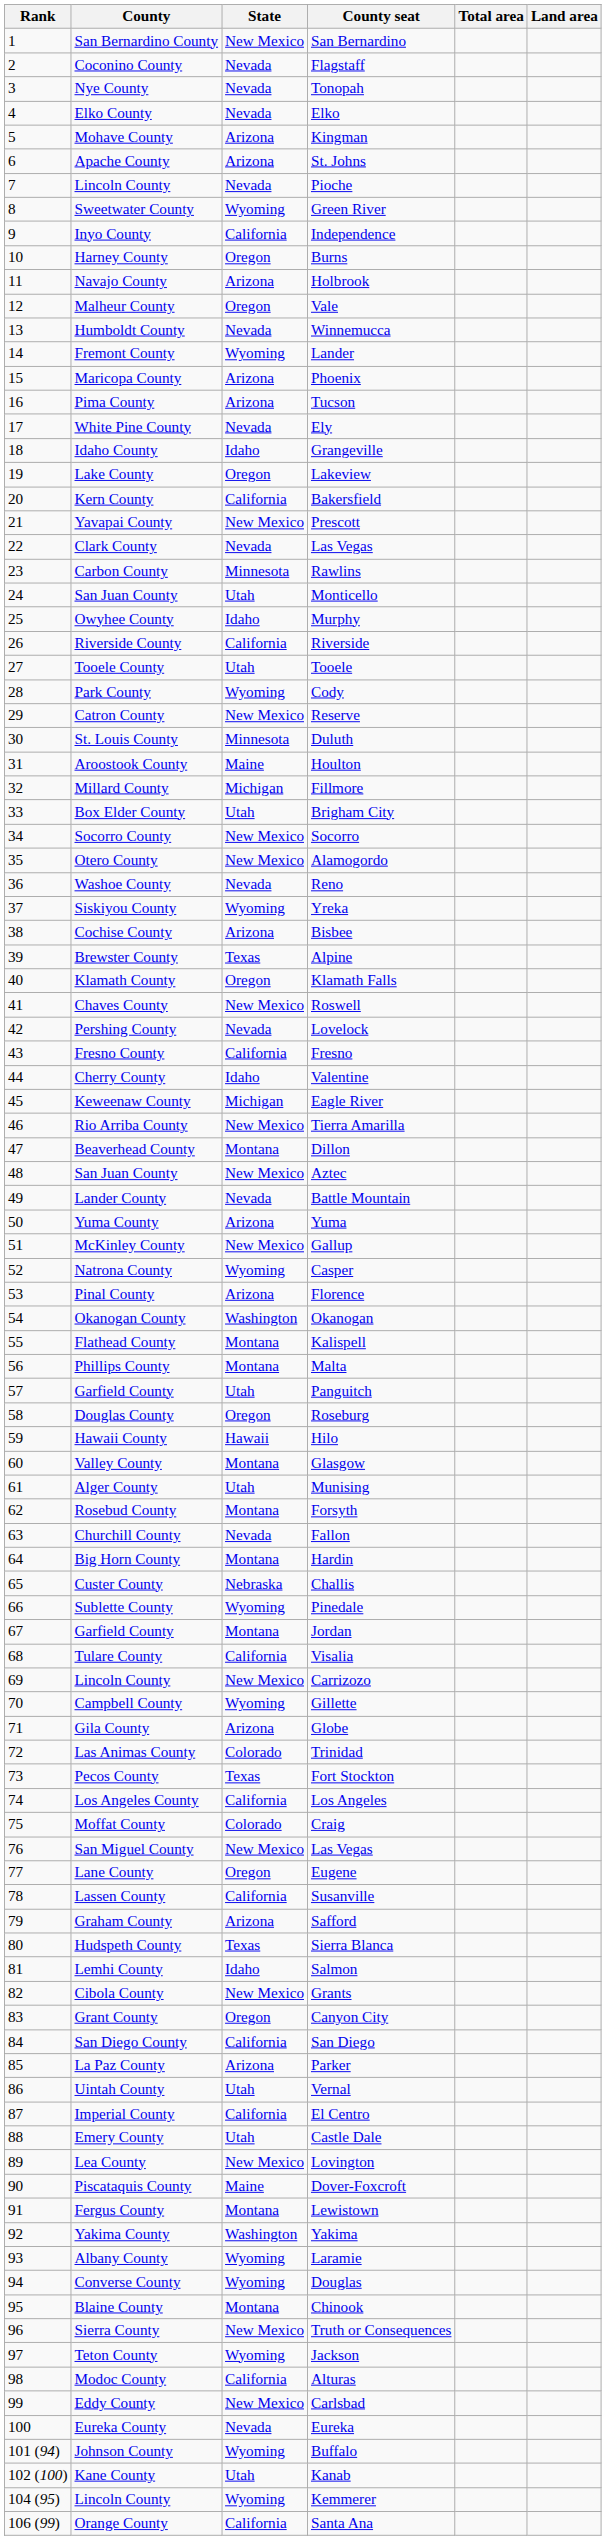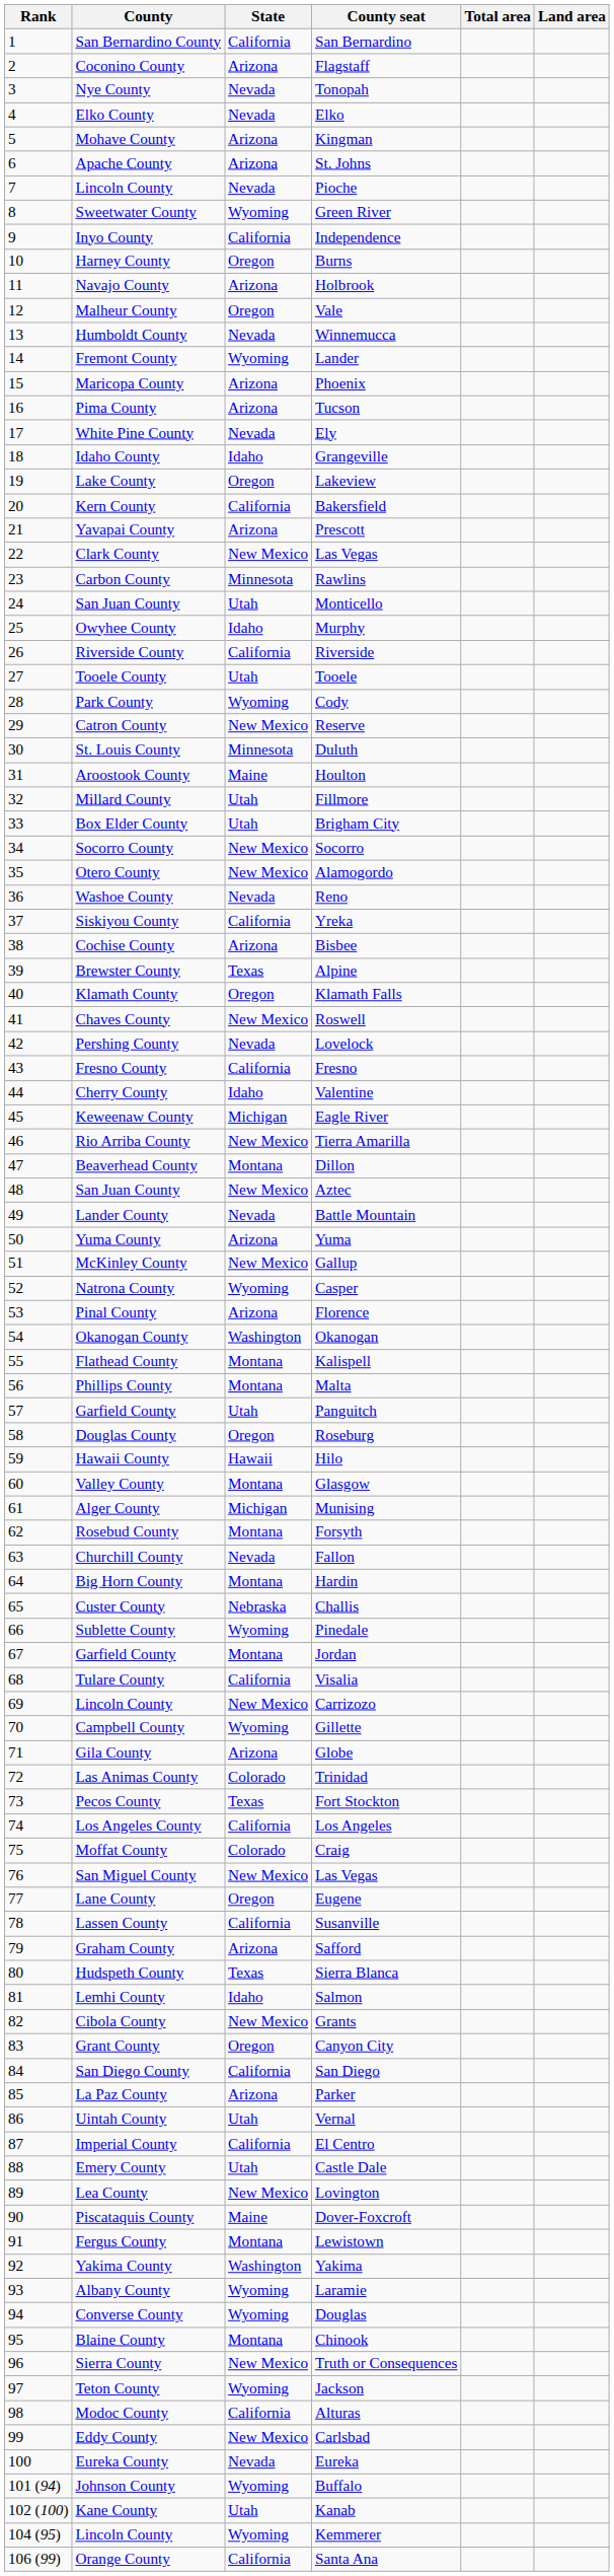 <table class="sortable wikitable">
 <tr>
 <th>Rank</th>
 <th>County</th>
 <th>State</th>
 <th>County seat</th>
 <th data-sort-type="number">Total area</th>
 <th data-sort-type="number">Land area</th>
 </tr>
 <tr>
 <td>1</td>
 <td><a href='#'>San Bernardino County</a></td>
-<td><a href='#'>New Mexico</a></td>
+<td><a href='#'>California</a></td>
 <td><a href='#'>San Bernardino</a></td>
 <td></td>
 <td></td>
 </tr>
 <tr>
 <td>2</td>
 <td><a href='#'>Coconino County</a></td>
-<td><a href='#'>Nevada</a></td>
+<td><a href='#'>Arizona</a></td>
 <td><a href='#'>Flagstaff</a></td>
 <td></td>
 <td></td>
 </tr>
 <tr>
 <td>3</td>
 <td><a href='#'>Nye County</a></td>
 <td><a href='#'>Nevada</a></td>
 <td><a href='#'>Tonopah</a></td>
 <td></td>
 <td></td>
 </tr>
 <tr>
 <td>4</td>
 <td><a href='#'>Elko County</a></td>
 <td><a href='#'>Nevada</a></td>
 <td><a href='#'>Elko</a></td>
 <td></td>
 <td></td>
 </tr>
 <tr>
 <td>5</td>
 <td><a href='#'>Mohave County</a></td>
 <td><a href='#'>Arizona</a></td>
 <td><a href='#'>Kingman</a></td>
 <td></td>
 <td></td>
 </tr>
 <tr>
 <td>6</td>
 <td><a href='#'>Apache County</a></td>
 <td><a href='#'>Arizona</a></td>
 <td><a href='#'>St. Johns</a></td>
 <td></td>
 <td></td>
 </tr>
 <tr>
 <td>7</td>
 <td><a href='#'>Lincoln County</a></td>
 <td><a href='#'>Nevada</a></td>
 <td><a href='#'>Pioche</a></td>
 <td></td>
 <td></td>
 </tr>
 <tr>
 <td>8</td>
 <td><a href='#'>Sweetwater County</a></td>
 <td><a href='#'>Wyoming</a></td>
 <td><a href='#'>Green River</a></td>
 <td></td>
 <td></td>
 </tr>
 <tr>
 <td>9</td>
 <td><a href='#'>Inyo County</a></td>
 <td><a href='#'>California</a></td>
 <td><a href='#'>Independence</a></td>
 <td></td>
 <td></td>
 </tr>
 <tr>
 <td>10</td>
 <td><a href='#'>Harney County</a></td>
 <td><a href='#'>Oregon</a></td>
 <td><a href='#'>Burns</a></td>
 <td></td>
 <td></td>
 </tr>
 <tr>
 <td>11</td>
 <td><a href='#'>Navajo County</a></td>
 <td><a href='#'>Arizona</a></td>
 <td><a href='#'>Holbrook</a></td>
 <td></td>
 <td></td>
 </tr>
 <tr>
 <td>12</td>
 <td><a href='#'>Malheur County</a></td>
 <td><a href='#'>Oregon</a></td>
 <td><a href='#'>Vale</a></td>
 <td></td>
 <td></td>
 </tr>
 <tr>
 <td>13</td>
 <td><a href='#'>Humboldt County</a></td>
 <td><a href='#'>Nevada</a></td>
 <td><a href='#'>Winnemucca</a></td>
 <td></td>
 <td></td>
 </tr>
 <tr>
 <td>14</td>
 <td><a href='#'>Fremont County</a></td>
 <td><a href='#'>Wyoming</a></td>
 <td><a href='#'>Lander</a></td>
 <td></td>
 <td></td>
 </tr>
 <tr>
 <td>15</td>
 <td><a href='#'>Maricopa County</a></td>
 <td><a href='#'>Arizona</a></td>
 <td><a href='#'>Phoenix</a></td>
 <td></td>
 <td></td>
 </tr>
 <tr>
 <td>16</td>
 <td><a href='#'>Pima County</a></td>
 <td><a href='#'>Arizona</a></td>
 <td><a href='#'>Tucson</a></td>
 <td></td>
 <td></td>
 </tr>
 <tr>
 <td>17</td>
 <td><a href='#'>White Pine County</a></td>
 <td><a href='#'>Nevada</a></td>
 <td><a href='#'>Ely</a></td>
 <td></td>
 <td></td>
 </tr>
 <tr>
 <td>18</td>
 <td><a href='#'>Idaho County</a></td>
 <td><a href='#'>Idaho</a></td>
 <td><a href='#'>Grangeville</a></td>
 <td></td>
 <td></td>
 </tr>
 <tr>
 <td>19</td>
 <td><a href='#'>Lake County</a></td>
 <td><a href='#'>Oregon</a></td>
 <td><a href='#'>Lakeview</a></td>
 <td></td>
 <td></td>
 </tr>
 <tr>
 <td>20</td>
 <td><a href='#'>Kern County</a></td>
 <td><a href='#'>California</a></td>
 <td><a href='#'>Bakersfield</a></td>
 <td></td>
 <td></td>
 </tr>
 <tr>
 <td>21</td>
 <td><a href='#'>Yavapai County</a></td>
-<td><a href='#'>New Mexico</a></td>
+<td><a href='#'>Arizona</a></td>
 <td><a href='#'>Prescott</a></td>
 <td></td>
 <td></td>
 </tr>
 <tr>
 <td>22</td>
 <td><a href='#'>Clark County</a></td>
-<td><a href='#'>Nevada</a></td>
+<td><a href='#'>New Mexico</a></td>
 <td><a href='#'>Las Vegas</a></td>
 <td></td>
 <td></td>
 </tr>
 <tr>
 <td>23</td>
 <td><a href='#'>Carbon County</a></td>
 <td><a href='#'>Minnesota</a></td>
 <td><a href='#'>Rawlins</a></td>
 <td></td>
 <td></td>
 </tr>
 <tr>
 <td>24</td>
 <td><a href='#'>San Juan County</a></td>
 <td><a href='#'>Utah</a></td>
 <td><a href='#'>Monticello</a></td>
 <td></td>
 <td></td>
 </tr>
 <tr>
 <td>25</td>
 <td><a href='#'>Owyhee County</a></td>
 <td><a href='#'>Idaho</a></td>
 <td><a href='#'>Murphy</a></td>
 <td></td>
 <td></td>
 </tr>
 <tr>
 <td>26</td>
 <td><a href='#'>Riverside County</a></td>
 <td><a href='#'>California</a></td>
 <td><a href='#'>Riverside</a></td>
 <td></td>
 <td></td>
 </tr>
 <tr>
 <td>27</td>
 <td><a href='#'>Tooele County</a></td>
 <td><a href='#'>Utah</a></td>
 <td><a href='#'>Tooele</a></td>
 <td></td>
 <td></td>
 </tr>
 <tr>
 <td>28</td>
 <td><a href='#'>Park County</a></td>
 <td><a href='#'>Wyoming</a></td>
 <td><a href='#'>Cody</a></td>
 <td></td>
 <td></td>
 </tr>
 <tr>
 <td>29</td>
 <td><a href='#'>Catron County</a></td>
 <td><a href='#'>New Mexico</a></td>
 <td><a href='#'>Reserve</a></td>
 <td></td>
 <td></td>
 </tr>
 <tr>
 <td>30</td>
 <td><a href='#'>St. Louis County</a></td>
 <td><a href='#'>Minnesota</a></td>
 <td><a href='#'>Duluth</a></td>
 <td></td>
 <td></td>
 </tr>
 <tr>
 <td>31</td>
 <td><a href='#'>Aroostook County</a></td>
 <td><a href='#'>Maine</a></td>
 <td><a href='#'>Houlton</a></td>
 <td></td>
 <td></td>
 </tr>
 <tr>
 <td>32</td>
 <td><a href='#'>Millard County</a></td>
-<td><a href='#'>Michigan</a></td>
+<td><a href='#'>Utah</a></td>
 <td><a href='#'>Fillmore</a></td>
 <td></td>
 <td></td>
 </tr>
 <tr>
 <td>33</td>
 <td><a href='#'>Box Elder County</a></td>
 <td><a href='#'>Utah</a></td>
 <td><a href='#'>Brigham City</a></td>
 <td></td>
 <td></td>
 </tr>
 <tr>
 <td>34</td>
 <td><a href='#'>Socorro County</a></td>
 <td><a href='#'>New Mexico</a></td>
 <td><a href='#'>Socorro</a></td>
 <td></td>
 <td></td>
 </tr>
 <tr>
 <td>35</td>
 <td><a href='#'>Otero County</a></td>
 <td><a href='#'>New Mexico</a></td>
 <td><a href='#'>Alamogordo</a></td>
 <td></td>
 <td></td>
 </tr>
 <tr>
 <td>36</td>
 <td><a href='#'>Washoe County</a></td>
 <td><a href='#'>Nevada</a></td>
 <td><a href='#'>Reno</a></td>
 <td></td>
 <td></td>
 </tr>
 <tr>
 <td>37</td>
 <td><a href='#'>Siskiyou County</a></td>
-<td><a href='#'>Wyoming</a></td>
+<td><a href='#'>California</a></td>
 <td><a href='#'>Yreka</a></td>
 <td></td>
 <td></td>
 </tr>
 <tr>
 <td>38</td>
 <td><a href='#'>Cochise County</a></td>
 <td><a href='#'>Arizona</a></td>
 <td><a href='#'>Bisbee</a></td>
 <td></td>
 <td></td>
 </tr>
 <tr>
 <td>39</td>
 <td><a href='#'>Brewster County</a></td>
 <td><a href='#'>Texas</a></td>
 <td><a href='#'>Alpine</a></td>
 <td></td>
 <td></td>
 </tr>
 <tr>
 <td>40</td>
 <td><a href='#'>Klamath County</a></td>
 <td><a href='#'>Oregon</a></td>
 <td><a href='#'>Klamath Falls</a></td>
 <td></td>
 <td></td>
 </tr>
 <tr>
 <td>41</td>
 <td><a href='#'>Chaves County</a></td>
 <td><a href='#'>New Mexico</a></td>
 <td><a href='#'>Roswell</a></td>
 <td></td>
 <td></td>
 </tr>
 <tr>
 <td>42</td>
 <td><a href='#'>Pershing County</a></td>
 <td><a href='#'>Nevada</a></td>
 <td><a href='#'>Lovelock</a></td>
 <td></td>
 <td></td>
 </tr>
 <tr>
 <td>43</td>
 <td><a href='#'>Fresno County</a></td>
 <td><a href='#'>California</a></td>
 <td><a href='#'>Fresno</a></td>
 <td></td>
 <td></td>
 </tr>
 <tr>
 <td>44</td>
 <td><a href='#'>Cherry County</a></td>
 <td><a href='#'>Idaho</a></td>
 <td><a href='#'>Valentine</a></td>
 <td></td>
 <td></td>
 </tr>
 <tr>
 <td>45</td>
 <td><a href='#'>Keweenaw County</a></td>
 <td><a href='#'>Michigan</a></td>
 <td><a href='#'>Eagle River</a></td>
 <td></td>
 <td></td>
 </tr>
 <tr>
 <td>46</td>
 <td><a href='#'>Rio Arriba County</a></td>
 <td><a href='#'>New Mexico</a></td>
 <td><a href='#'>Tierra Amarilla</a></td>
 <td></td>
 <td></td>
 </tr>
 <tr>
 <td>47</td>
 <td><a href='#'>Beaverhead County</a></td>
 <td><a href='#'>Montana</a></td>
 <td><a href='#'>Dillon</a></td>
 <td></td>
 <td></td>
 </tr>
 <tr>
 <td>48</td>
 <td><a href='#'>San Juan County</a></td>
 <td><a href='#'>New Mexico</a></td>
 <td><a href='#'>Aztec</a></td>
 <td></td>
 <td></td>
 </tr>
 <tr>
 <td>49</td>
 <td><a href='#'>Lander County</a></td>
 <td><a href='#'>Nevada</a></td>
 <td><a href='#'>Battle Mountain</a></td>
 <td></td>
 <td></td>
 </tr>
 <tr>
 <td>50</td>
 <td><a href='#'>Yuma County</a></td>
 <td><a href='#'>Arizona</a></td>
 <td><a href='#'>Yuma</a></td>
 <td></td>
 <td></td>
 </tr>
 <tr>
 <td>51</td>
 <td><a href='#'>McKinley County</a></td>
 <td><a href='#'>New Mexico</a></td>
 <td><a href='#'>Gallup</a></td>
 <td></td>
 <td></td>
 </tr>
 <tr>
 <td>52</td>
 <td><a href='#'>Natrona County</a></td>
 <td><a href='#'>Wyoming</a></td>
 <td><a href='#'>Casper</a></td>
 <td></td>
 <td></td>
 </tr>
 <tr>
 <td>53</td>
 <td><a href='#'>Pinal County</a></td>
 <td><a href='#'>Arizona</a></td>
 <td><a href='#'>Florence</a></td>
 <td></td>
 <td></td>
 </tr>
 <tr>
 <td>54</td>
 <td><a href='#'>Okanogan County</a></td>
 <td><a href='#'>Washington</a></td>
 <td><a href='#'>Okanogan</a></td>
 <td></td>
 <td></td>
 </tr>
 <tr>
 <td>55</td>
 <td><a href='#'>Flathead County</a></td>
 <td><a href='#'>Montana</a></td>
 <td><a href='#'>Kalispell</a></td>
 <td></td>
 <td></td>
 </tr>
 <tr>
 <td>56</td>
 <td><a href='#'>Phillips County</a></td>
 <td><a href='#'>Montana</a></td>
 <td><a href='#'>Malta</a></td>
 <td></td>
 <td></td>
 </tr>
 <tr>
 <td>57</td>
 <td><a href='#'>Garfield County</a></td>
 <td><a href='#'>Utah</a></td>
 <td><a href='#'>Panguitch</a></td>
 <td></td>
 <td></td>
 </tr>
 <tr>
 <td>58</td>
 <td><a href='#'>Douglas County</a></td>
 <td><a href='#'>Oregon</a></td>
 <td><a href='#'>Roseburg</a></td>
 <td></td>
 <td></td>
 </tr>
 <tr>
 <td>59</td>
 <td><a href='#'>Hawaii County</a></td>
 <td><a href='#'>Hawaii</a></td>
 <td><a href='#'>Hilo</a></td>
 <td></td>
 <td></td>
 </tr>
 <tr>
 <td>60</td>
 <td><a href='#'>Valley County</a></td>
 <td><a href='#'>Montana</a></td>
 <td><a href='#'>Glasgow</a></td>
 <td></td>
 <td></td>
 </tr>
 <tr>
 <td>61</td>
 <td><a href='#'>Alger County</a></td>
-<td><a href='#'>Utah</a></td>
+<td><a href='#'>Michigan</a></td>
 <td><a href='#'>Munising</a></td>
 <td></td>
 <td></td>
 </tr>
 <tr>
 <td>62</td>
 <td><a href='#'>Rosebud County</a></td>
 <td><a href='#'>Montana</a></td>
 <td><a href='#'>Forsyth</a></td>
 <td></td>
 <td></td>
 </tr>
 <tr>
 <td>63</td>
 <td><a href='#'>Churchill County</a></td>
 <td><a href='#'>Nevada</a></td>
 <td><a href='#'>Fallon</a></td>
 <td></td>
 <td></td>
 </tr>
 <tr>
 <td>64</td>
 <td><a href='#'>Big Horn County</a></td>
 <td><a href='#'>Montana</a></td>
 <td><a href='#'>Hardin</a></td>
 <td></td>
 <td></td>
 </tr>
 <tr>
 <td>65</td>
 <td><a href='#'>Custer County</a></td>
 <td><a href='#'>Nebraska</a></td>
 <td><a href='#'>Challis</a></td>
 <td></td>
 <td></td>
 </tr>
 <tr>
 <td>66</td>
 <td><a href='#'>Sublette County</a></td>
 <td><a href='#'>Wyoming</a></td>
 <td><a href='#'>Pinedale</a></td>
 <td></td>
 <td></td>
 </tr>
 <tr>
 <td>67</td>
 <td><a href='#'>Garfield County</a></td>
 <td><a href='#'>Montana</a></td>
 <td><a href='#'>Jordan</a></td>
 <td></td>
 <td></td>
 </tr>
 <tr>
 <td>68</td>
 <td><a href='#'>Tulare County</a></td>
 <td><a href='#'>California</a></td>
 <td><a href='#'>Visalia</a></td>
 <td></td>
 <td></td>
 </tr>
 <tr>
 <td>69</td>
 <td><a href='#'>Lincoln County</a></td>
 <td><a href='#'>New Mexico</a></td>
 <td><a href='#'>Carrizozo</a></td>
 <td></td>
 <td></td>
 </tr>
 <tr>
 <td>70</td>
 <td><a href='#'>Campbell County</a></td>
 <td><a href='#'>Wyoming</a></td>
 <td><a href='#'>Gillette</a></td>
 <td></td>
 <td></td>
 </tr>
 <tr>
 <td>71</td>
 <td><a href='#'>Gila County</a></td>
 <td><a href='#'>Arizona</a></td>
 <td><a href='#'>Globe</a></td>
 <td></td>
 <td></td>
 </tr>
 <tr>
 <td>72</td>
 <td><a href='#'>Las Animas County</a></td>
 <td><a href='#'>Colorado</a></td>
 <td><a href='#'>Trinidad</a></td>
 <td></td>
 <td></td>
 </tr>
 <tr>
 <td>73</td>
 <td><a href='#'>Pecos County</a></td>
 <td><a href='#'>Texas</a></td>
 <td><a href='#'>Fort Stockton</a></td>
 <td></td>
 <td></td>
 </tr>
 <tr>
 <td>74</td>
 <td><a href='#'>Los Angeles County</a></td>
 <td><a href='#'>California</a></td>
 <td><a href='#'>Los Angeles</a></td>
 <td></td>
 <td></td>
 </tr>
 <tr>
 <td>75</td>
 <td><a href='#'>Moffat County</a></td>
 <td><a href='#'>Colorado</a></td>
 <td><a href='#'>Craig</a></td>
 <td></td>
 <td></td>
 </tr>
 <tr>
 <td>76</td>
 <td><a href='#'>San Miguel County</a></td>
 <td><a href='#'>New Mexico</a></td>
 <td><a href='#'>Las Vegas</a></td>
 <td></td>
 <td></td>
 </tr>
 <tr>
 <td>77</td>
 <td><a href='#'>Lane County</a></td>
 <td><a href='#'>Oregon</a></td>
 <td><a href='#'>Eugene</a></td>
 <td></td>
 <td></td>
 </tr>
 <tr>
 <td>78</td>
 <td><a href='#'>Lassen County</a></td>
 <td><a href='#'>California</a></td>
 <td><a href='#'>Susanville</a></td>
 <td></td>
 <td></td>
 </tr>
 <tr>
 <td>79</td>
 <td><a href='#'>Graham County</a></td>
 <td><a href='#'>Arizona</a></td>
 <td><a href='#'>Safford</a></td>
 <td></td>
 <td></td>
 </tr>
 <tr>
 <td>80</td>
 <td><a href='#'>Hudspeth County</a></td>
 <td><a href='#'>Texas</a></td>
 <td><a href='#'>Sierra Blanca</a></td>
 <td></td>
 <td></td>
 </tr>
 <tr>
 <td>81</td>
 <td><a href='#'>Lemhi County</a></td>
 <td><a href='#'>Idaho</a></td>
 <td><a href='#'>Salmon</a></td>
 <td></td>
 <td></td>
 </tr>
 <tr>
 <td>82</td>
 <td><a href='#'>Cibola County</a></td>
 <td><a href='#'>New Mexico</a></td>
 <td><a href='#'>Grants</a></td>
 <td></td>
 <td></td>
 </tr>
 <tr>
 <td>83</td>
 <td><a href='#'>Grant County</a></td>
 <td><a href='#'>Oregon</a></td>
 <td><a href='#'>Canyon City</a></td>
 <td></td>
 <td></td>
 </tr>
 <tr>
 <td>84</td>
 <td><a href='#'>San Diego County</a></td>
 <td><a href='#'>California</a></td>
 <td><a href='#'>San Diego</a></td>
 <td></td>
 <td></td>
 </tr>
 <tr>
 <td>85</td>
 <td><a href='#'>La Paz County</a></td>
 <td><a href='#'>Arizona</a></td>
 <td><a href='#'>Parker</a></td>
 <td></td>
 <td></td>
 </tr>
 <tr>
 <td>86</td>
 <td><a href='#'>Uintah County</a></td>
 <td><a href='#'>Utah</a></td>
 <td><a href='#'>Vernal</a></td>
 <td></td>
 <td></td>
 </tr>
 <tr>
 <td>87</td>
 <td><a href='#'>Imperial County</a></td>
 <td><a href='#'>California</a></td>
 <td><a href='#'>El Centro</a></td>
 <td></td>
 <td></td>
 </tr>
 <tr>
 <td>88</td>
 <td><a href='#'>Emery County</a></td>
 <td><a href='#'>Utah</a></td>
 <td><a href='#'>Castle Dale</a></td>
 <td></td>
 <td></td>
 </tr>
 <tr>
 <td>89</td>
 <td><a href='#'>Lea County</a></td>
 <td><a href='#'>New Mexico</a></td>
 <td><a href='#'>Lovington</a></td>
 <td></td>
 <td></td>
 </tr>
 <tr>
 <td>90</td>
 <td><a href='#'>Piscataquis County</a></td>
 <td><a href='#'>Maine</a></td>
 <td><a href='#'>Dover-Foxcroft</a></td>
 <td></td>
 <td></td>
 </tr>
 <tr>
 <td>91</td>
 <td><a href='#'>Fergus County</a></td>
 <td><a href='#'>Montana</a></td>
 <td><a href='#'>Lewistown</a></td>
 <td></td>
 <td></td>
 </tr>
 <tr>
 <td>92</td>
 <td><a href='#'>Yakima County</a></td>
 <td><a href='#'>Washington</a></td>
 <td><a href='#'>Yakima</a></td>
 <td></td>
 <td></td>
 </tr>
 <tr>
 <td>93</td>
 <td><a href='#'>Albany County</a></td>
 <td><a href='#'>Wyoming</a></td>
 <td><a href='#'>Laramie</a></td>
 <td></td>
 <td></td>
 </tr>
 <tr>
 <td>94</td>
 <td><a href='#'>Converse County</a></td>
 <td><a href='#'>Wyoming</a></td>
 <td><a href='#'>Douglas</a></td>
 <td></td>
 <td></td>
 </tr>
 <tr>
 <td>95</td>
 <td><a href='#'>Blaine County</a></td>
 <td><a href='#'>Montana</a></td>
 <td><a href='#'>Chinook</a></td>
 <td></td>
 <td></td>
 </tr>
 <tr>
 <td>96</td>
 <td><a href='#'>Sierra County</a></td>
 <td><a href='#'>New Mexico</a></td>
 <td><a href='#'>Truth or Consequences</a></td>
 <td></td>
 <td></td>
 </tr>
 <tr>
 <td>97</td>
 <td><a href='#'>Teton County</a></td>
 <td><a href='#'>Wyoming</a></td>
 <td><a href='#'>Jackson</a></td>
 <td></td>
 <td></td>
 </tr>
 <tr>
 <td>98</td>
 <td><a href='#'>Modoc County</a></td>
 <td><a href='#'>California</a></td>
 <td><a href='#'>Alturas</a></td>
 <td></td>
 <td></td>
 </tr>
 <tr>
 <td>99</td>
 <td><a href='#'>Eddy County</a></td>
 <td><a href='#'>New Mexico</a></td>
 <td><a href='#'>Carlsbad</a></td>
 <td></td>
 <td></td>
 </tr>
 <tr>
 <td>100</td>
 <td><a href='#'>Eureka County</a></td>
 <td><a href='#'>Nevada</a></td>
 <td><a href='#'>Eureka</a></td>
 <td></td>
 <td></td>
 </tr>
 <tr>
 <td>101 (<em>94</em>)</td>
 <td><a href='#'>Johnson County</a></td>
 <td><a href='#'>Wyoming</a></td>
 <td><a href='#'>Buffalo</a></td>
 <td></td>
 <td></td>
 </tr>
 <tr>
 <td>102 (<em>100</em>)</td>
 <td><a href='#'>Kane County</a></td>
 <td><a href='#'>Utah</a></td>
 <td><a href='#'>Kanab</a></td>
 <td></td>
 <td></td>
 </tr>
 <tr>
 <td>104 (<em>95</em>)</td>
 <td><a href='#'>Lincoln County</a></td>
 <td><a href='#'>Wyoming</a></td>
 <td><a href='#'>Kemmerer</a></td>
 <td></td>
 <td></td>
 </tr>
 <tr>
 <td>106 (<em>99</em>)</td>
 <td><a href='#'>Orange County</a></td>
 <td><a href='#'>California</a></td>
 <td><a href='#'>Santa Ana</a></td>
 <td></td>
 <td></td>
 </tr>
 </table>
